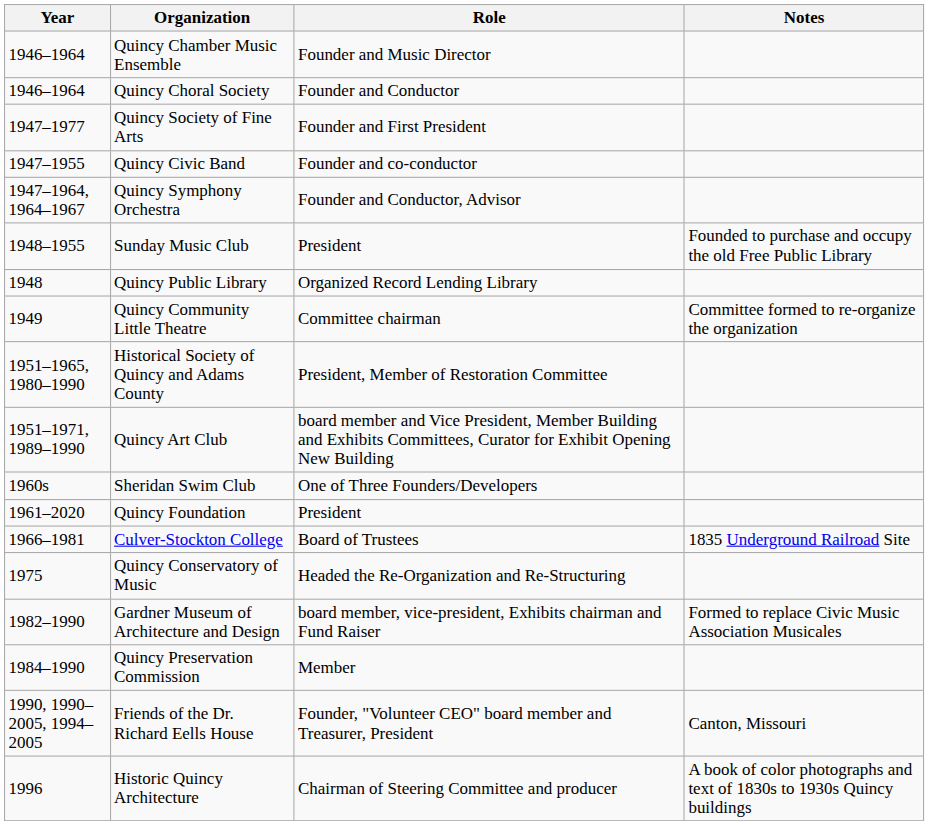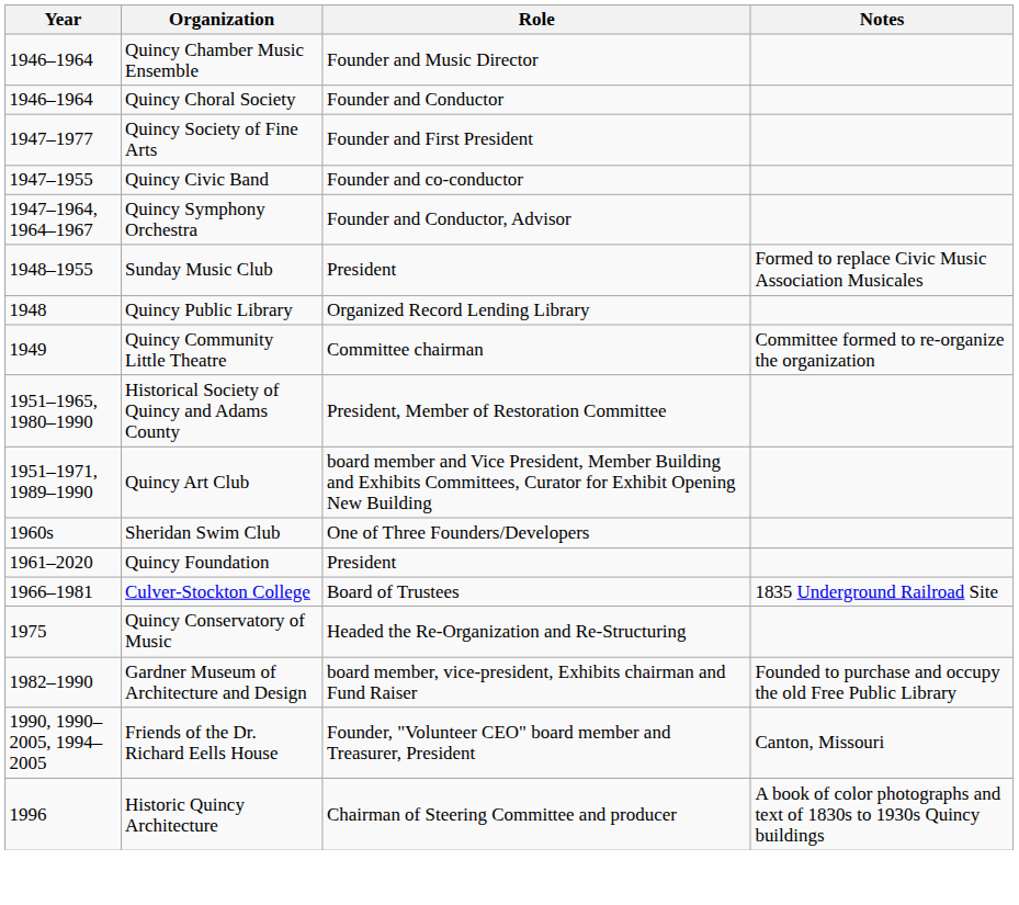 <table class="wikitable sortable">
 <tr>
 <th>Year</th>
 <th>Organization</th>
 <th>Role</th>
 <th class="unsortable">Notes</th>
 </tr>
 <tr>
 <td>1946–1964</td>
 <td>Quincy Chamber Music Ensemble</td>
 <td>Founder and Music Director</td>
 <td></td>
 </tr>
 <tr>
 <td>1946–1964</td>
 <td>Quincy Choral Society</td>
 <td>Founder and Conductor</td>
 <td></td>
 </tr>
 <tr>
 <td>1947–1977</td>
 <td>Quincy Society of Fine Arts</td>
 <td>Founder and First President</td>
 </tr>
 <tr>
 <td>1947–1955</td>
 <td>Quincy Civic Band</td>
 <td>Founder and co-conductor</td>
 <td></td>
 </tr>
 <tr>
 <td>1947–1964, 1964–1967</td>
 <td>Quincy Symphony Orchestra</td>
 <td>Founder and Conductor, Advisor</td>
 <td></td>
 </tr>
 <tr>
 <td>1948–1955</td>
 <td>Sunday Music Club</td>
 <td>President</td>
-<td>Founded to purchase and occupy the old Free Public Library</td>
+<td>Formed to replace Civic Music Association Musicales</td>
 </tr>
 <tr>
 <td>1948</td>
 <td>Quincy Public Library</td>
 <td>Organized Record Lending Library</td>
 <td></td>
 </tr>
 <tr>
 <td>1949</td>
 <td>Quincy Community Little Theatre</td>
 <td>Committee chairman</td>
 <td>Committee formed to re-organize the organization</td>
 </tr>
 <tr>
 <td>1951–1965, 1980–1990</td>
 <td>Historical Society of Quincy and Adams County</td>
 <td>President, Member of Restoration Committee</td>
 <td></td>
 </tr>
 <tr>
 <td>1951–1971, 1989–1990</td>
 <td>Quincy Art Club</td>
 <td>board member and Vice President, Member Building and Exhibits Committees, Curator for Exhibit Opening New Building</td>
 <td></td>
 </tr>
 <tr>
 <td>1960s</td>
 <td>Sheridan Swim Club</td>
 <td>One of Three Founders/Developers</td>
 <td></td>
 </tr>
 <tr>
 <td>1961–2020</td>
 <td>Quincy Foundation</td>
 <td>President</td>
 <td></td>
 </tr>
 <tr>
 <td>1966–1981</td>
 <td><a href='#'>Culver-Stockton College</a></td>
 <td>Board of Trustees</td>
 <td>1835 <a href='#'>Underground Railroad</a> Site</td>
 </tr>
 <tr>
 <td>1975</td>
 <td>Quincy Conservatory of Music</td>
 <td>Headed the Re-Organization and Re-Structuring</td>
 <td></td>
 </tr>
 <tr>
 <td>1982–1990</td>
 <td>Gardner Museum of Architecture and Design</td>
 <td>board member, vice-president, Exhibits chairman and Fund Raiser</td>
-<td>Formed to replace Civic Music Association Musicales</td>
-</tr>
-<tr>
-<td>1984–1990</td>
-<td>Quincy Preservation Commission</td>
-<td>Member</td>
-<td></td>
+<td>Founded to purchase and occupy the old Free Public Library</td>
 </tr>
 <tr>
 <td>1990, 1990–2005, 1994–2005</td>
 <td>Friends of the Dr. Richard Eells House</td>
 <td>Founder, "Volunteer CEO" board member and Treasurer, President</td>
 <td>Canton, Missouri</td>
 </tr>
 <tr>
 <td>1996</td>
 <td>Historic Quincy Architecture</td>
 <td>Chairman of Steering Committee and producer</td>
 <td>A book of color photographs and text of 1830s to 1930s Quincy buildings</td>
 </tr>
 </table>
